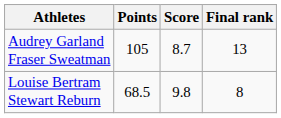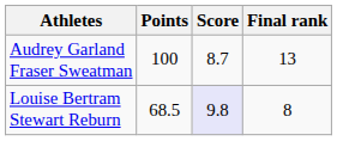 <table class="wikitable" border="1" style="font-size:90%">
 <tr>
 <th>Athletes</th>
 <th>Points</th>
 <th>Score</th>
 <th>Final rank</th>
 </tr>
 <tr align=center>
 <td align=left><a href='#'>Audrey Garland</a><br><a href='#'>Fraser Sweatman</a></td>
-<td>105</td>
+<td>100</td>
 <td>8.7</td>
 <td>13</td>
 </tr>
 <tr align=center>
 <td align=left><a href='#'>Louise Bertram</a><br><a href='#'>Stewart Reburn</a></td>
 <td>68.5</td>
-<td>9.8</td>
+<td style="background: lavender;">9.8</td>
 <td>8</td>
 </tr>
 </table>
